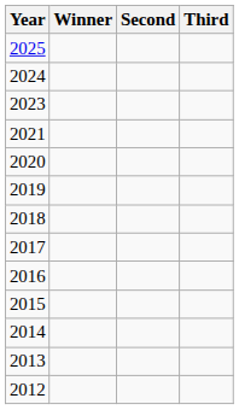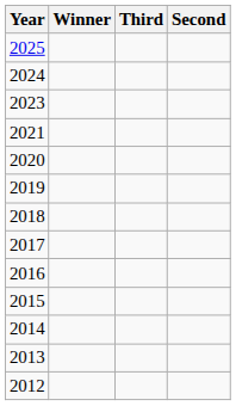 <table class="wikitable">
 <tr>
 <th>Year</th>
 <th>Winner</th>
+<th>Third</th>
 <th>Second</th>
-<th>Third</th>
 </tr>
 <tr>
 <td><a href='#'>2025</a></td>
 <td></td>
 <td></td>
 <td></td>
 </tr>
 <tr>
 <td>2024</td>
 <td></td>
 <td></td>
 <td></td>
 </tr>
 <tr>
 <td>2023</td>
 <td></td>
 <td></td>
 <td></td>
 </tr>
 <tr>
 <td>2021</td>
 <td></td>
 <td></td>
 <td></td>
 </tr>
 <tr>
 <td>2020</td>
 <td></td>
 <td></td>
 <td></td>
 </tr>
 <tr>
 <td>2019</td>
 <td><s></s></td>
 <td></td>
 <td></td>
 </tr>
 <tr>
 <td>2018</td>
 <td></td>
 <td></td>
 <td></td>
 </tr>
 <tr>
 <td>2017</td>
 <td></td>
 <td></td>
 <td></td>
 </tr>
 <tr>
 <td>2016</td>
 <td></td>
 <td></td>
 <td></td>
 </tr>
 <tr>
 <td>2015</td>
 <td></td>
 <td></td>
 <td></td>
 </tr>
 <tr>
 <td>2014</td>
 <td></td>
 <td></td>
 <td></td>
 </tr>
 <tr>
 <td>2013</td>
 <td></td>
 <td></td>
 <td></td>
 </tr>
 <tr>
 <td>2012</td>
 <td></td>
 <td></td>
 <td></td>
 </tr>
 </table>
